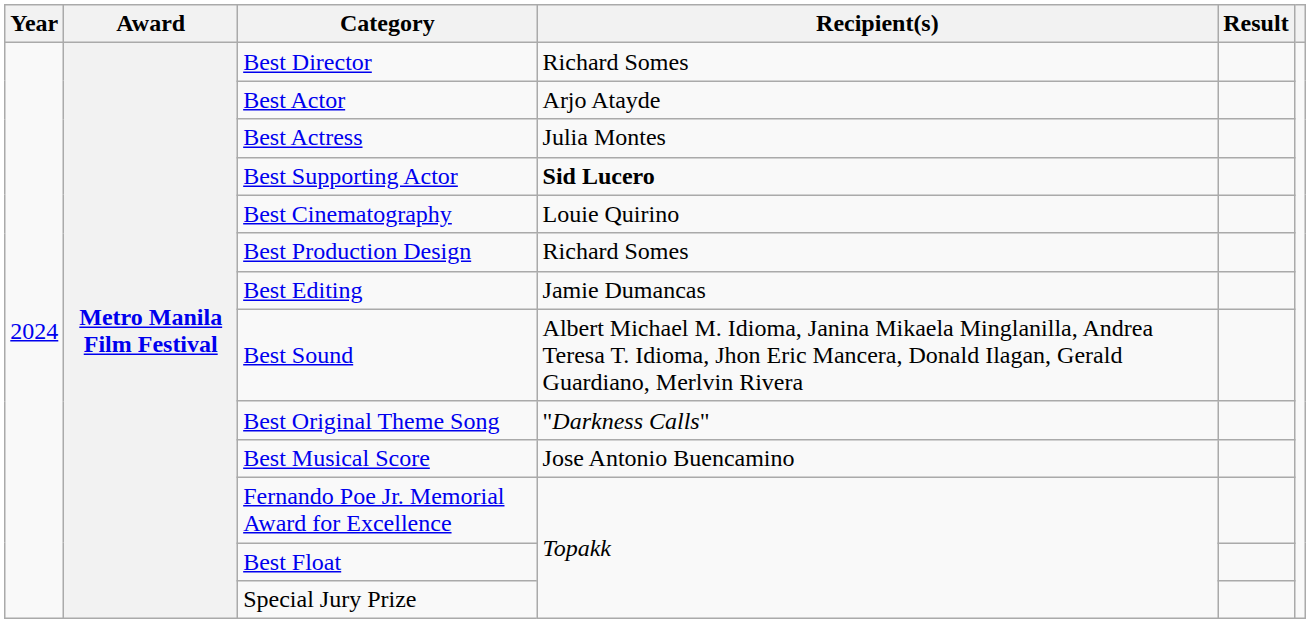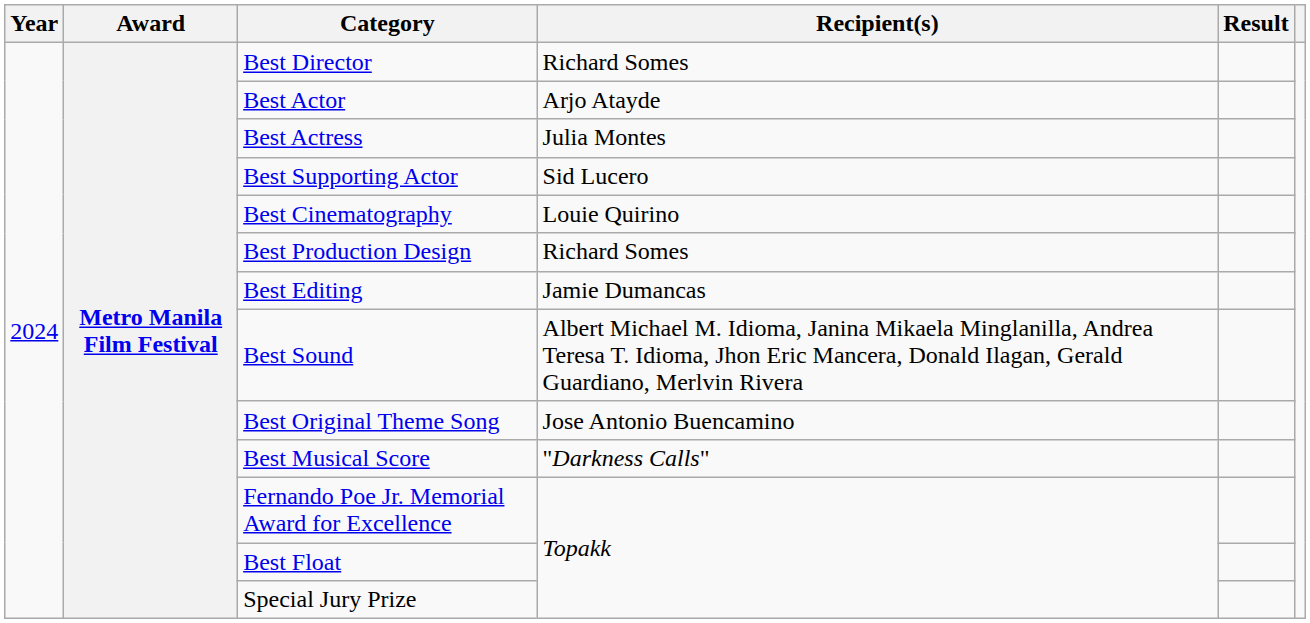 <table class="wikitable sortable plainrowheaders">
 <tr>
 <th scope="col" data-sort-type="date">Year</th>
 <th scope="col">Award</th>
 <th scope="col">Category</th>
 <th scope="col">Recipient(s)</th>
 <th scope="col">Result</th>
 <th scope="col" class="unsortable"></th>
 </tr>
 <tr>
 <td rowspan="13"><a href='#'>2024</a></td>
 <th scope="rowgroup" rowspan="13"><a href='#'>Metro Manila Film Festival</a></th>
 <td><a href='#'>Best Director</a></td>
 <td>Richard Somes</td>
 <td></td>
 <td rowspan="13"></td>
 </tr>
 <tr>
 <td><a href='#'>Best Actor</a></td>
 <td>Arjo Atayde</td>
 <td></td>
 </tr>
 <tr>
 <td><a href='#'>Best Actress</a></td>
 <td>Julia Montes</td>
 <td></td>
 </tr>
 <tr>
 <td><a href='#'>Best Supporting Actor</a></td>
-<td><strong>Sid Lucero</strong></td>
+<td>Sid Lucero</td>
 <td></td>
 </tr>
 <tr>
 <td><a href='#'>Best Cinematography</a></td>
 <td>Louie Quirino</td>
 <td></td>
 </tr>
 <tr>
 <td><a href='#'>Best Production Design</a></td>
 <td>Richard Somes</td>
 <td></td>
 </tr>
 <tr>
 <td><a href='#'>Best Editing</a></td>
 <td>Jamie Dumancas</td>
 <td></td>
 </tr>
 <tr>
 <td><a href='#'>Best Sound</a></td>
 <td>Albert Michael M. Idioma, Janina Mikaela Minglanilla, Andrea Teresa T. Idioma, Jhon Eric Mancera, Donald Ilagan, Gerald Guardiano, Merlvin Rivera</td>
 <td></td>
 </tr>
 <tr>
 <td><a href='#'>Best Original Theme Song</a></td>
-<td>"<em>Darkness Calls</em>"</td>
+<td>Jose Antonio Buencamino</td>
 <td></td>
 </tr>
 <tr>
 <td><a href='#'>Best Musical Score</a></td>
-<td>Jose Antonio Buencamino</td>
+<td>"<em>Darkness Calls</em>"</td>
 <td></td>
 </tr>
 <tr>
 <td><a href='#'>Fernando Poe Jr. Memorial Award for Excellence</a></td>
 <td rowspan="3"><em>Topakk</em></td>
 <td></td>
 </tr>
 <tr>
 <td><a href='#'>Best Float</a></td>
 <td></td>
 </tr>
 <tr>
 <td>Special Jury Prize</td>
 <td></td>
 </tr>
 </table>
